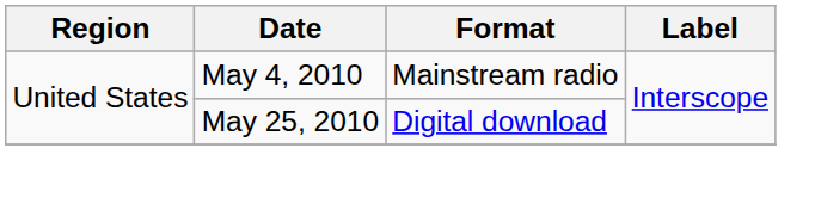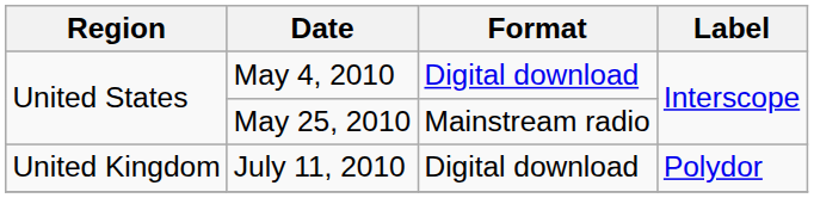 <table class=wikitable>
 <tr>
 <th>Region</th>
 <th>Date</th>
 <th>Format</th>
 <th>Label</th>
 </tr>
 <tr>
 <td rowspan="2">United States</td>
 <td>May 4, 2010</td>
-<td>Mainstream radio</td>
+<td><a href='#'>Digital download</a></td>
 <td rowspan="2"><a href='#'>Interscope</a></td>
 </tr>
 <tr>
 <td>May 25, 2010</td>
-<td><a href='#'>Digital download</a></td>
+<td>Mainstream radio</td>
+</tr>
+<tr>
+<td rowspan="1">United Kingdom</td>
+<td>July 11, 2010</td>
+<td>Digital download</td>
+<td rowspan="1"><a href='#'>Polydor</a></td>
 </tr>
 <tr>
 </tr>
 </table>
